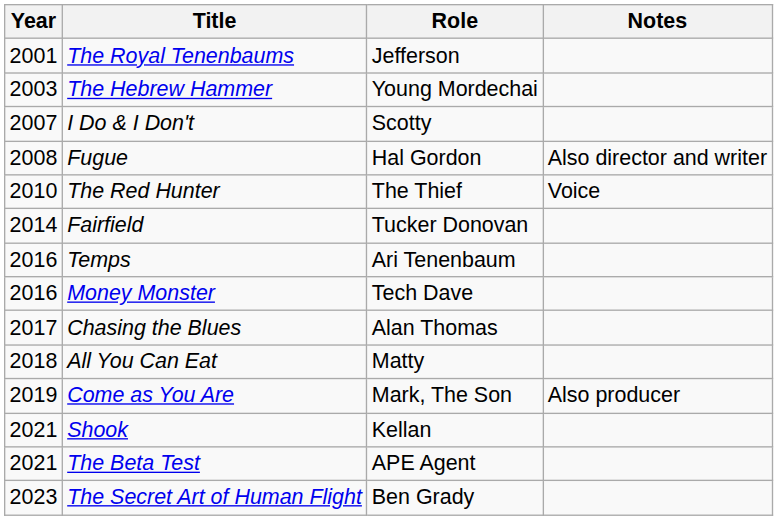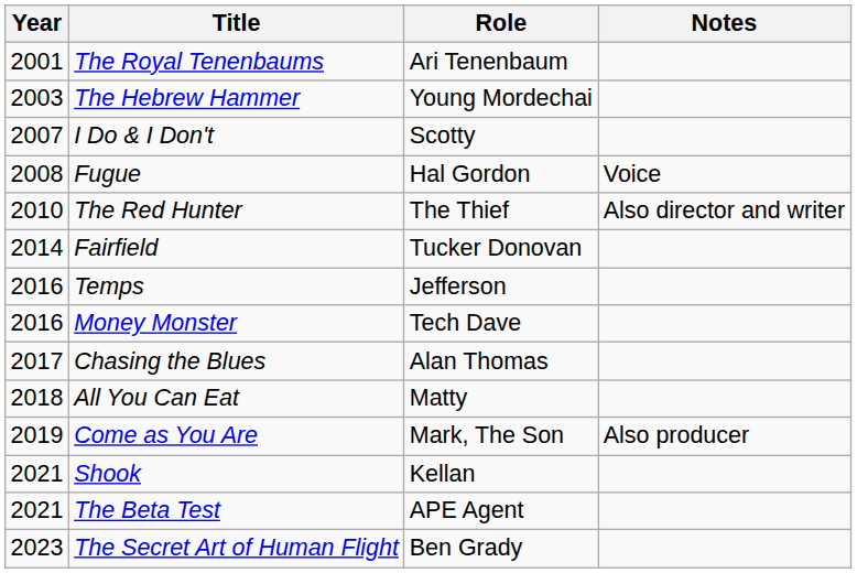 <table class="wikitable sortable">
 <tr>
 <th>Year</th>
 <th>Title</th>
 <th>Role</th>
 <th>Notes</th>
 </tr>
 <tr>
 <td>2001</td>
 <td><em><a href='#'>The Royal Tenenbaums</a></em></td>
-<td>Jefferson</td>
+<td>Ari Tenenbaum</td>
 <td></td>
 </tr>
 <tr>
 <td>2003</td>
 <td><em><a href='#'>The Hebrew Hammer</a></em></td>
 <td>Young Mordechai</td>
 <td></td>
 </tr>
 <tr>
 <td>2007</td>
 <td><em>I Do & I Don't</em></td>
 <td>Scotty</td>
 <td></td>
 </tr>
 <tr>
 <td>2008</td>
 <td><em>Fugue</em></td>
 <td>Hal Gordon</td>
-<td>Also director and writer</td>
+<td>Voice</td>
 </tr>
 <tr>
 <td>2010</td>
 <td><em>The Red Hunter</em></td>
 <td>The Thief</td>
-<td>Voice</td>
+<td>Also director and writer</td>
 </tr>
 <tr>
 <td>2014</td>
 <td><em>Fairfield</em></td>
 <td>Tucker Donovan</td>
 <td></td>
 </tr>
 <tr>
 <td>2016</td>
 <td><em>Temps</em></td>
-<td>Ari Tenenbaum</td>
+<td>Jefferson</td>
 <td></td>
 </tr>
 <tr>
 <td>2016</td>
 <td><em><a href='#'>Money Monster</a></em></td>
 <td>Tech Dave</td>
 <td></td>
 </tr>
 <tr>
 <td>2017</td>
 <td><em>Chasing the Blues</em></td>
 <td>Alan Thomas</td>
 <td></td>
 </tr>
 <tr>
 <td>2018</td>
 <td><em>All You Can Eat</em></td>
 <td>Matty</td>
 <td></td>
 </tr>
 <tr>
 <td>2019</td>
 <td><em><a href='#'>Come as You Are</a></em></td>
 <td>Mark, The Son</td>
 <td>Also producer</td>
 </tr>
 <tr>
 <td>2021</td>
 <td><em><a href='#'>Shook</a></em></td>
 <td>Kellan</td>
 <td></td>
 </tr>
 <tr>
 <td>2021</td>
 <td><em><a href='#'>The Beta Test</a></em></td>
 <td>APE Agent</td>
 <td></td>
 </tr>
 <tr>
 <td>2023</td>
 <td><em><a href='#'>The Secret Art of Human Flight</a></em></td>
 <td>Ben Grady</td>
 <td></td>
 </tr>
 </table>
